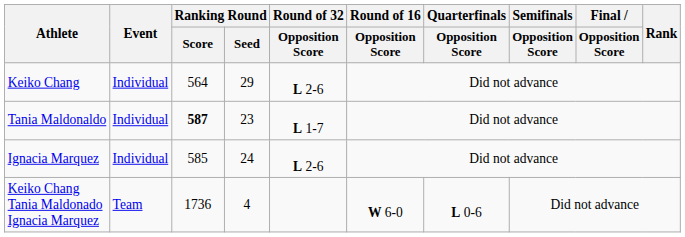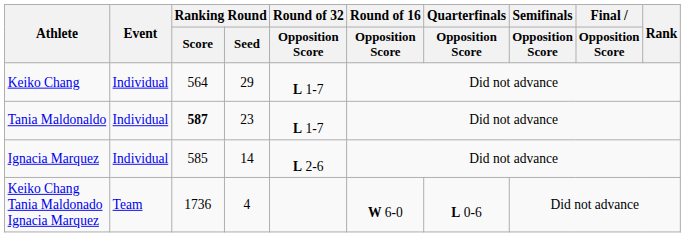 <table class="wikitable" style="font-size:90%">
 <tr>
 <th rowspan="2">Athlete</th>
 <th rowspan="2">Event</th>
 <th colspan="2">Ranking Round</th>
 <th>Round of 32</th>
 <th>Round of 16</th>
 <th>Quarterfinals</th>
 <th>Semifinals</th>
 <th>Final / </th>
 <th rowspan="2">Rank</th>
 </tr>
 <tr style="font-size:95%">
 <th>Score</th>
 <th>Seed</th>
 <th>Opposition<br>Score</th>
 <th>Opposition<br>Score</th>
 <th>Opposition<br>Score</th>
 <th>Opposition<br>Score</th>
 <th>Opposition<br>Score</th>
 </tr>
 <tr align=center>
 <td align=left><a href='#'>Keiko Chang</a></td>
 <td align=left><a href='#'>Individual</a></td>
 <td>564</td>
 <td>29</td>
-<td><br><strong>L</strong> 2-6</td>
+<td><br><strong>L</strong> 1-7</td>
 <td colspan="5">Did not advance</td>
 </tr>
 <tr align=center>
 <td align=left><a href='#'>Tania Maldonaldo</a></td>
 <td align=left><a href='#'>Individual</a></td>
 <td><strong>587</strong></td>
 <td>23</td>
 <td><br><strong>L</strong> 1-7</td>
 <td colspan="5">Did not advance</td>
 </tr>
 <tr align=center>
 <td align=left><a href='#'>Ignacia Marquez</a></td>
 <td align=left><a href='#'>Individual</a></td>
 <td>585</td>
-<td>24</td>
+<td>14</td>
 <td><br><strong>L</strong> 2-6</td>
 <td colspan="5">Did not advance</td>
 </tr>
 <tr align=center>
 <td align=left><a href='#'>Keiko Chang</a><br><a href='#'>Tania Maldonado</a><br><a href='#'>Ignacia Marquez</a></td>
 <td align=left><a href='#'>Team</a></td>
 <td>1736</td>
 <td>4</td>
 <td></td>
 <td><br><strong>W</strong> 6-0</td>
 <td><br><strong>L</strong> 0-6</td>
 <td colspan="3">Did not advance</td>
 </tr>
 </table>
